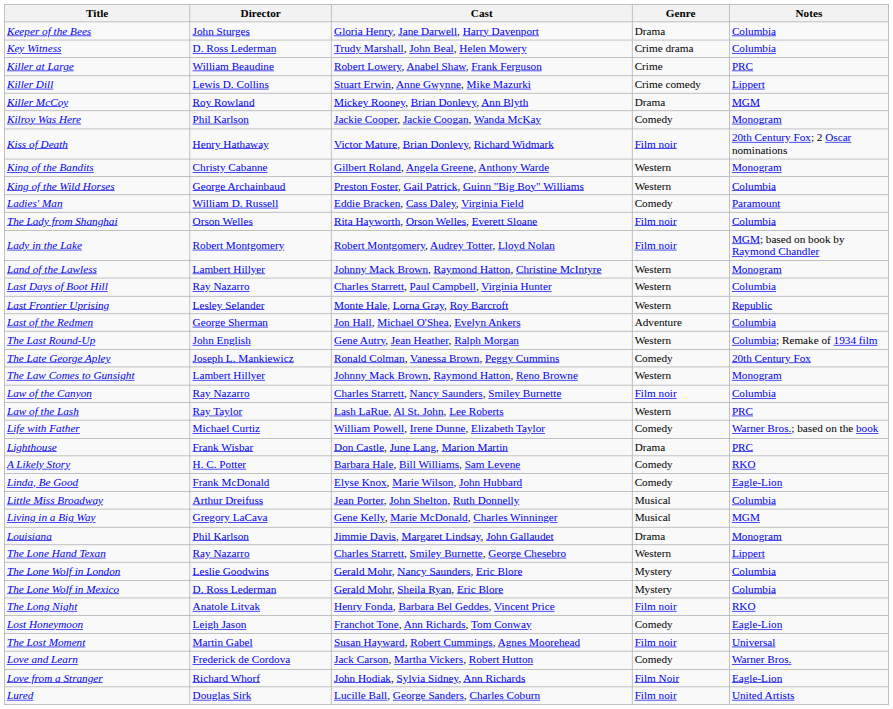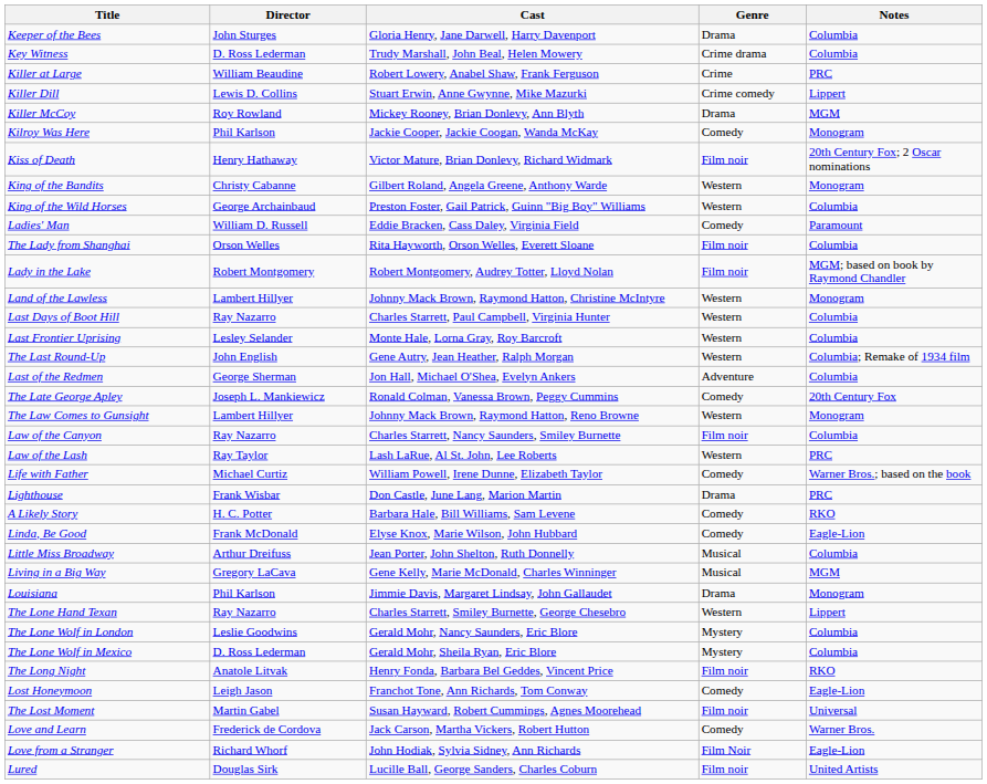 <table class="wikitable" style="width:100%;">
 <tr>
 <th style="width:21%;">Title</th>
 <th style="width:16%;">Director</th>
 <th style="width:34%;">Cast</th>
 <th style="width:11%;">Genre</th>
 <th style="width:18%;">Notes</th>
 </tr>
 <tr>
 <td><em><a href='#'>Keeper of the Bees</a></em></td>
 <td><a href='#'>John Sturges</a></td>
 <td><a href='#'>Gloria Henry</a>, <a href='#'>Jane Darwell</a>, <a href='#'>Harry Davenport</a></td>
 <td>Drama</td>
 <td><a href='#'>Columbia</a></td>
 </tr>
 <tr>
 <td><em><a href='#'>Key Witness</a></em></td>
 <td><a href='#'>D. Ross Lederman</a></td>
 <td><a href='#'>Trudy Marshall</a>, <a href='#'>John Beal</a>, <a href='#'>Helen Mowery</a></td>
 <td>Crime drama</td>
 <td><a href='#'>Columbia</a></td>
 </tr>
 <tr>
 <td><em><a href='#'>Killer at Large</a></em></td>
 <td><a href='#'>William Beaudine</a></td>
 <td><a href='#'>Robert Lowery</a>, <a href='#'>Anabel Shaw</a>, <a href='#'>Frank Ferguson</a></td>
 <td>Crime</td>
 <td><a href='#'>PRC</a></td>
 </tr>
 <tr>
 <td><em><a href='#'>Killer Dill</a></em></td>
 <td><a href='#'>Lewis D. Collins</a></td>
 <td><a href='#'>Stuart Erwin</a>, <a href='#'>Anne Gwynne</a>, <a href='#'>Mike Mazurki</a></td>
 <td>Crime comedy</td>
 <td><a href='#'>Lippert</a></td>
 </tr>
 <tr>
 <td><em><a href='#'>Killer McCoy</a></em></td>
 <td><a href='#'>Roy Rowland</a></td>
 <td><a href='#'>Mickey Rooney</a>, <a href='#'>Brian Donlevy</a>, <a href='#'>Ann Blyth</a></td>
 <td>Drama</td>
 <td><a href='#'>MGM</a></td>
 </tr>
 <tr>
 <td><em><a href='#'>Kilroy Was Here</a></em></td>
 <td><a href='#'>Phil Karlson</a></td>
 <td><a href='#'>Jackie Cooper</a>, <a href='#'>Jackie Coogan</a>, <a href='#'>Wanda McKay</a></td>
 <td>Comedy</td>
 <td><a href='#'>Monogram</a></td>
 </tr>
 <tr>
 <td><em><a href='#'>Kiss of Death</a></em></td>
 <td><a href='#'>Henry Hathaway</a></td>
 <td><a href='#'>Victor Mature</a>, <a href='#'>Brian Donlevy</a>, <a href='#'>Richard Widmark</a></td>
 <td><a href='#'>Film noir</a></td>
 <td><a href='#'>20th Century Fox</a>; 2 <a href='#'>Oscar</a> nominations</td>
 </tr>
 <tr>
 <td><em><a href='#'>King of the Bandits</a></em></td>
 <td><a href='#'>Christy Cabanne</a></td>
 <td><a href='#'>Gilbert Roland</a>, <a href='#'>Angela Greene</a>, <a href='#'>Anthony Warde</a></td>
 <td>Western</td>
 <td><a href='#'>Monogram</a></td>
 </tr>
 <tr>
 <td><em><a href='#'>King of the Wild Horses</a></em></td>
 <td><a href='#'>George Archainbaud</a></td>
 <td><a href='#'>Preston Foster</a>, <a href='#'>Gail Patrick</a>, <a href='#'>Guinn "Big Boy" Williams</a></td>
 <td>Western</td>
 <td><a href='#'>Columbia</a></td>
 </tr>
 <tr>
 <td><em><a href='#'>Ladies' Man</a></em></td>
 <td><a href='#'>William D. Russell</a></td>
 <td><a href='#'>Eddie Bracken</a>, <a href='#'>Cass Daley</a>, <a href='#'>Virginia Field</a></td>
 <td>Comedy</td>
 <td><a href='#'>Paramount</a></td>
 </tr>
 <tr>
 <td><em><a href='#'>The Lady from Shanghai</a></em></td>
 <td><a href='#'>Orson Welles</a></td>
 <td><a href='#'>Rita Hayworth</a>, <a href='#'>Orson Welles</a>, <a href='#'>Everett Sloane</a></td>
 <td><a href='#'>Film noir</a></td>
 <td><a href='#'>Columbia</a></td>
 </tr>
 <tr>
 <td><em><a href='#'>Lady in the Lake</a></em></td>
 <td><a href='#'>Robert Montgomery</a></td>
 <td><a href='#'>Robert Montgomery</a>, <a href='#'>Audrey Totter</a>, <a href='#'>Lloyd Nolan</a></td>
 <td><a href='#'>Film noir</a></td>
 <td><a href='#'>MGM</a>; based on book by <a href='#'>Raymond Chandler</a></td>
 </tr>
 <tr>
 <td><em><a href='#'>Land of the Lawless</a></em></td>
 <td><a href='#'>Lambert Hillyer</a></td>
 <td><a href='#'>Johnny Mack Brown</a>, <a href='#'>Raymond Hatton</a>, <a href='#'>Christine McIntyre</a></td>
 <td>Western</td>
 <td><a href='#'>Monogram</a></td>
 </tr>
 <tr>
 <td><em><a href='#'>Last Days of Boot Hill</a></em></td>
 <td><a href='#'>Ray Nazarro</a></td>
 <td><a href='#'>Charles Starrett</a>, <a href='#'>Paul Campbell</a>, <a href='#'>Virginia Hunter</a></td>
 <td>Western</td>
 <td><a href='#'>Columbia</a></td>
 </tr>
 <tr>
 <td><em><a href='#'>Last Frontier Uprising</a></em></td>
 <td><a href='#'>Lesley Selander</a></td>
 <td><a href='#'>Monte Hale</a>, <a href='#'>Lorna Gray</a>, <a href='#'>Roy Barcroft</a></td>
 <td>Western</td>
-<td><a href='#'>Republic</a></td>
-</tr>
-<tr>
-<td><em><a href='#'>Last of the Redmen</a></em></td>
-<td><a href='#'>George Sherman</a></td>
-<td><a href='#'>Jon Hall</a>, <a href='#'>Michael O'Shea</a>, <a href='#'>Evelyn Ankers</a></td>
-<td>Adventure</td>
 <td><a href='#'>Columbia</a></td>
 </tr>
 <tr>
 <td><em><a href='#'>The Last Round-Up</a></em></td>
 <td><a href='#'>John English</a></td>
 <td><a href='#'>Gene Autry</a>, <a href='#'>Jean Heather</a>, <a href='#'>Ralph Morgan</a></td>
 <td>Western</td>
 <td><a href='#'>Columbia</a>; Remake of <a href='#'>1934 film</a></td>
+</tr>
+<tr>
+<td><em><a href='#'>Last of the Redmen</a></em></td>
+<td><a href='#'>George Sherman</a></td>
+<td><a href='#'>Jon Hall</a>, <a href='#'>Michael O'Shea</a>, <a href='#'>Evelyn Ankers</a></td>
+<td>Adventure</td>
+<td><a href='#'>Columbia</a></td>
 </tr>
 <tr>
 <td><em><a href='#'>The Late George Apley</a></em></td>
 <td><a href='#'>Joseph L. Mankiewicz</a></td>
 <td><a href='#'>Ronald Colman</a>, <a href='#'>Vanessa Brown</a>, <a href='#'>Peggy Cummins</a></td>
 <td>Comedy</td>
 <td><a href='#'>20th Century Fox</a></td>
 </tr>
 <tr>
 <td><em><a href='#'>The Law Comes to Gunsight</a></em></td>
 <td><a href='#'>Lambert Hillyer</a></td>
 <td><a href='#'>Johnny Mack Brown</a>, <a href='#'>Raymond Hatton</a>, <a href='#'>Reno Browne</a></td>
 <td>Western</td>
 <td><a href='#'>Monogram</a></td>
 </tr>
 <tr>
 <td><em><a href='#'>Law of the Canyon</a></em></td>
 <td><a href='#'>Ray Nazarro</a></td>
 <td><a href='#'>Charles Starrett</a>, <a href='#'>Nancy Saunders</a>, <a href='#'>Smiley Burnette</a></td>
 <td><a href='#'>Film noir</a></td>
 <td><a href='#'>Columbia</a></td>
 </tr>
 <tr>
 <td><em><a href='#'>Law of the Lash</a></em></td>
 <td><a href='#'>Ray Taylor</a></td>
 <td><a href='#'>Lash LaRue</a>, <a href='#'>Al St. John</a>, <a href='#'>Lee Roberts</a></td>
 <td>Western</td>
 <td><a href='#'>PRC</a></td>
 </tr>
 <tr>
 <td><em><a href='#'>Life with Father</a></em></td>
 <td><a href='#'>Michael Curtiz</a></td>
 <td><a href='#'>William Powell</a>, <a href='#'>Irene Dunne</a>, <a href='#'>Elizabeth Taylor</a></td>
 <td>Comedy</td>
 <td><a href='#'>Warner Bros.</a>; based on the <a href='#'>book</a></td>
 </tr>
 <tr>
 <td><em><a href='#'>Lighthouse</a></em></td>
 <td><a href='#'>Frank Wisbar</a></td>
 <td><a href='#'>Don Castle</a>, <a href='#'>June Lang</a>, <a href='#'>Marion Martin</a></td>
 <td>Drama</td>
 <td><a href='#'>PRC</a></td>
 </tr>
 <tr>
 <td><em><a href='#'>A Likely Story</a></em></td>
 <td><a href='#'>H. C. Potter</a></td>
 <td><a href='#'>Barbara Hale</a>, <a href='#'>Bill Williams</a>, <a href='#'>Sam Levene</a></td>
 <td>Comedy</td>
 <td><a href='#'>RKO</a></td>
 </tr>
 <tr>
 <td><em><a href='#'>Linda, Be Good</a></em></td>
 <td><a href='#'>Frank McDonald</a></td>
 <td><a href='#'>Elyse Knox</a>, <a href='#'>Marie Wilson</a>, <a href='#'>John Hubbard</a></td>
 <td>Comedy</td>
 <td><a href='#'>Eagle-Lion</a></td>
 </tr>
 <tr>
 <td><em><a href='#'>Little Miss Broadway</a></em></td>
 <td><a href='#'>Arthur Dreifuss</a></td>
 <td><a href='#'>Jean Porter</a>, <a href='#'>John Shelton</a>, <a href='#'>Ruth Donnelly</a></td>
 <td>Musical</td>
 <td><a href='#'>Columbia</a></td>
 </tr>
 <tr>
 <td><em><a href='#'>Living in a Big Way</a></em></td>
 <td><a href='#'>Gregory LaCava</a></td>
 <td><a href='#'>Gene Kelly</a>, <a href='#'>Marie McDonald</a>, <a href='#'>Charles Winninger</a></td>
 <td>Musical</td>
 <td><a href='#'>MGM</a></td>
 </tr>
 <tr>
 <td><em><a href='#'>Louisiana</a></em></td>
 <td><a href='#'>Phil Karlson</a></td>
 <td><a href='#'>Jimmie Davis</a>, <a href='#'>Margaret Lindsay</a>, <a href='#'>John Gallaudet</a></td>
 <td>Drama</td>
 <td><a href='#'>Monogram</a></td>
 </tr>
 <tr>
 <td><em><a href='#'>The Lone Hand Texan</a></em></td>
 <td><a href='#'>Ray Nazarro</a></td>
 <td><a href='#'>Charles Starrett</a>, <a href='#'>Smiley Burnette</a>, <a href='#'>George Chesebro</a></td>
 <td>Western</td>
 <td><a href='#'>Lippert</a></td>
 </tr>
 <tr>
 <td><em><a href='#'>The Lone Wolf in London</a></em></td>
 <td><a href='#'>Leslie Goodwins</a></td>
 <td><a href='#'>Gerald Mohr</a>, <a href='#'>Nancy Saunders</a>, <a href='#'>Eric Blore</a></td>
 <td>Mystery</td>
 <td><a href='#'>Columbia</a></td>
 </tr>
 <tr>
 <td><em><a href='#'>The Lone Wolf in Mexico</a></em></td>
 <td><a href='#'>D. Ross Lederman</a></td>
 <td><a href='#'>Gerald Mohr</a>, <a href='#'>Sheila Ryan</a>, <a href='#'>Eric Blore</a></td>
 <td>Mystery</td>
 <td><a href='#'>Columbia</a></td>
 </tr>
 <tr>
 <td><em><a href='#'>The Long Night</a></em></td>
 <td><a href='#'>Anatole Litvak</a></td>
 <td><a href='#'>Henry Fonda</a>, <a href='#'>Barbara Bel Geddes</a>, <a href='#'>Vincent Price</a></td>
 <td><a href='#'>Film noir</a></td>
 <td><a href='#'>RKO</a></td>
 </tr>
 <tr>
 <td><em><a href='#'>Lost Honeymoon</a></em></td>
 <td><a href='#'>Leigh Jason</a></td>
 <td><a href='#'>Franchot Tone</a>, <a href='#'>Ann Richards</a>, <a href='#'>Tom Conway</a></td>
 <td>Comedy</td>
 <td><a href='#'>Eagle-Lion</a></td>
 </tr>
 <tr>
 <td><em><a href='#'>The Lost Moment</a></em></td>
 <td><a href='#'>Martin Gabel</a></td>
 <td><a href='#'>Susan Hayward</a>, <a href='#'>Robert Cummings</a>, <a href='#'>Agnes Moorehead</a></td>
 <td><a href='#'>Film noir</a></td>
 <td><a href='#'>Universal</a></td>
 </tr>
 <tr>
 <td><em><a href='#'>Love and Learn</a></em></td>
 <td><a href='#'>Frederick de Cordova</a></td>
 <td><a href='#'>Jack Carson</a>, <a href='#'>Martha Vickers</a>, <a href='#'>Robert Hutton</a></td>
 <td>Comedy</td>
 <td><a href='#'>Warner Bros.</a></td>
 </tr>
 <tr>
 <td><em><a href='#'>Love from a Stranger</a></em></td>
 <td><a href='#'>Richard Whorf</a></td>
 <td><a href='#'>John Hodiak</a>, <a href='#'>Sylvia Sidney</a>, <a href='#'>Ann Richards</a></td>
 <td><a href='#'>Film Noir</a></td>
 <td><a href='#'>Eagle-Lion</a></td>
 </tr>
 <tr>
 <td><em><a href='#'>Lured</a></em></td>
 <td><a href='#'>Douglas Sirk</a></td>
 <td><a href='#'>Lucille Ball</a>, <a href='#'>George Sanders</a>, <a href='#'>Charles Coburn</a></td>
 <td><a href='#'>Film noir</a></td>
 <td><a href='#'>United Artists</a></td>
 </tr>
 </table>
